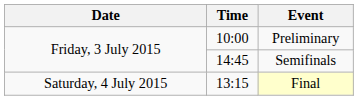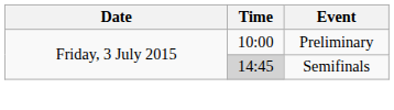 <table class = "wikitable" style="text-align:center;">
 <tr>
 <th width=220>Date</th>
 <th width=50>Time</th>
 <th width=100>Event</th>
 </tr>
 <tr>
 <td rowspan=2>Friday, 3 July 2015</td>
 <td>10:00</td>
 <td>Preliminary</td>
 </tr>
 <tr>
-<td>14:45</td>
+<td style="background: lightgrey;">14:45</td>
 <td>Semifinals</td>
 </tr>
-<tr>
-<td>Saturday, 4 July 2015</td>
-<td>13:15</td>
-<td bgcolor=ffffcc>Final</td>
-</tr>
 </table>
